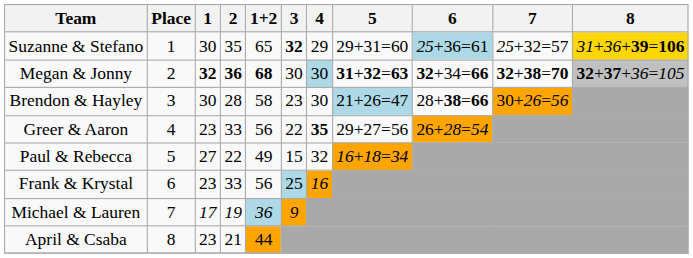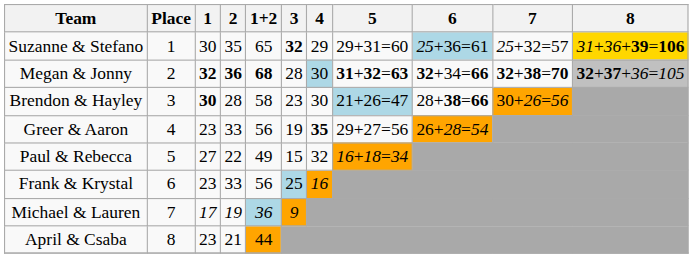 <table class="wikitable sortable" style="text-align:center" align="center">
 <tr>
 <th>Team</th>
 <th>Place</th>
 <th>1</th>
 <th>2</th>
 <th>1+2</th>
 <th>3</th>
 <th>4</th>
 <th>5</th>
 <th>6</th>
 <th>7</th>
 <th>8</th>
 </tr>
 <tr>
 <td>Suzanne & Stefano</td>
 <td>1</td>
 <td>30</td>
 <td>35</td>
 <td>65</td>
 <td><span><strong>32</strong></span></td>
 <td>29</td>
 <td>29+31=60</td>
 <td bgcolor="lightblue"><span><em>25</em></span>+36=61</td>
 <td><span><em>25</em></span>+32=57</td>
 <td bgcolor="gold"><span><em>31</em></span>+<span><em>36</em></span>+<span><strong>39</strong></span>=<span><strong>106</strong></span></td>
 </tr>
 <tr>
 <td>Megan & Jonny</td>
 <td>2</td>
 <td><span><strong>32</strong></span></td>
 <td><span><strong>36</strong></span></td>
 <td><span><strong>68</strong></span></td>
-<td>30</td>
+<td>28</td>
 <td bgcolor="lightblue">30</td>
 <td><span><strong>31</strong></span>+<span><strong>32</strong></span>=<span><strong>63</strong></span></td>
 <td><span><strong>32</strong></span>+34=<span><strong>66</strong></span></td>
 <td><span><strong>32</strong></span>+<span><strong>38</strong></span>=<span><strong>70</strong></span></td>
 <td bgcolor="silver"><span><strong>32</strong></span>+<span><strong>37</strong></span>+<span><em>36</em></span>=<span><em>105</em></span></td>
 </tr>
 <tr>
 <td>Brendon & Hayley</td>
 <td>3</td>
-<td>30</td>
+<td><strong>30</strong></td>
 <td>28</td>
 <td>58</td>
 <td>23</td>
 <td>30</td>
 <td bgcolor="lightblue">21+26=47</td>
 <td>28+<span><strong>38</strong></span>=<span><strong>66</strong></span></td>
 <td bgcolor=orange>30+<span><em>26</em></span>=<span><em>56</em></span></td>
 <td colspan=2 bgcolor="darkgray"></td>
 </tr>
 <tr>
 <td>Greer & Aaron</td>
 <td>4</td>
 <td>23</td>
 <td>33</td>
 <td>56</td>
-<td>22</td>
+<td>19</td>
 <td><span><strong>35</strong></span></td>
 <td>29+27=56</td>
 <td bgcolor=orange>26+<span><em>28</em></span>=<span><em>54</em></span></td>
 <td colspan=3 bgcolor="darkgray"></td>
 </tr>
 <tr>
 <td>Paul & Rebecca</td>
 <td>5</td>
 <td>27</td>
 <td>22</td>
 <td>49</td>
 <td>15</td>
 <td>32</td>
 <td bgcolor=orange><span><em>16</em></span>+<span><em>18</em></span>=<span><em>34</em></span></td>
 <td colspan=4 bgcolor="darkgray"></td>
 </tr>
 <tr>
 <td>Frank & Krystal</td>
 <td>6</td>
 <td>23</td>
 <td>33</td>
 <td>56</td>
 <td bgcolor="lightblue">25</td>
 <td bgcolor=orange><span><em>16</em></span></td>
 <td colspan=4 bgcolor="darkgray"></td>
 </tr>
 <tr>
 <td>Michael & Lauren</td>
 <td>7</td>
 <td><span><em>17</em></span></td>
 <td><span><em>19</em></span></td>
 <td bgcolor="lightblue"><span><em>36</em></span></td>
 <td bgcolor=orange><span><em>9</em></span></td>
 <td colspan=5 bgcolor="darkgray"></td>
 </tr>
 <tr>
 <td>April & Csaba</td>
 <td>8</td>
 <td>23</td>
 <td>21</td>
 <td bgcolor=orange>44</td>
 <td colspan=6 bgcolor="darkgray"></td>
 </tr>
 <tr>
 </tr>
 </table>
